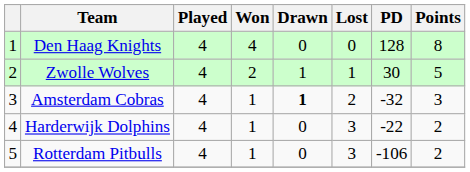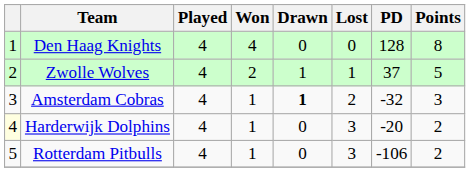 <table class="wikitable" style="text-align:center;">
 <tr>
 <th></th>
 <th>Team</th>
 <th>Played</th>
 <th>Won</th>
 <th>Drawn</th>
 <th>Lost</th>
 <th>PD</th>
 <th>Points</th>
 </tr>
 <tr style="background:#ccffcc;">
 <td>1</td>
 <td><a href='#'>Den Haag Knights</a></td>
 <td>4</td>
 <td>4</td>
 <td>0</td>
 <td>0</td>
 <td>128</td>
 <td>8</td>
 </tr>
 <tr style="background:#ccffcc;">
 <td>2</td>
 <td><a href='#'>Zwolle Wolves</a></td>
 <td>4</td>
 <td>2</td>
 <td>1</td>
 <td>1</td>
-<td>30</td>
+<td>37</td>
 <td>5</td>
 </tr>
 <tr>
 <td>3</td>
 <td><a href='#'>Amsterdam Cobras</a></td>
 <td>4</td>
 <td>1</td>
 <td><strong>1</strong></td>
 <td>2</td>
 <td>-32</td>
 <td>3</td>
 </tr>
 <tr>
-<td>4</td>
+<td style="background: lightyellow;">4</td>
 <td><a href='#'>Harderwijk Dolphins</a></td>
 <td>4</td>
 <td>1</td>
 <td>0</td>
 <td>3</td>
-<td>-22</td>
+<td>-20</td>
 <td>2</td>
 </tr>
 <tr>
 <td>5</td>
 <td><a href='#'>Rotterdam Pitbulls</a></td>
 <td>4</td>
 <td>1</td>
 <td>0</td>
 <td>3</td>
 <td>-106</td>
 <td>2</td>
 </tr>
 <tr>
 </tr>
 </table>
